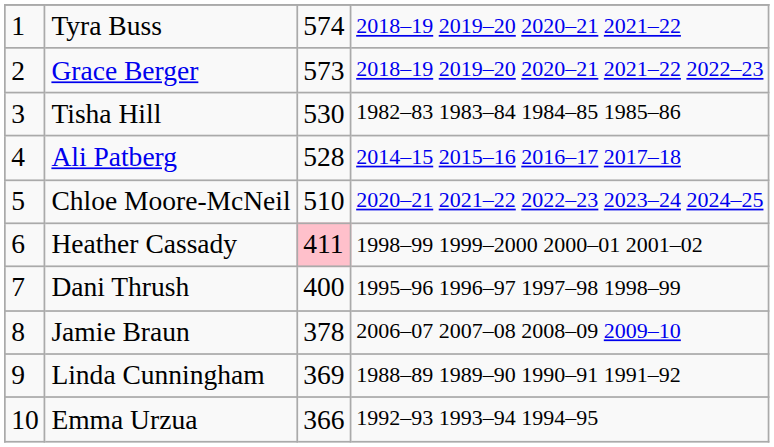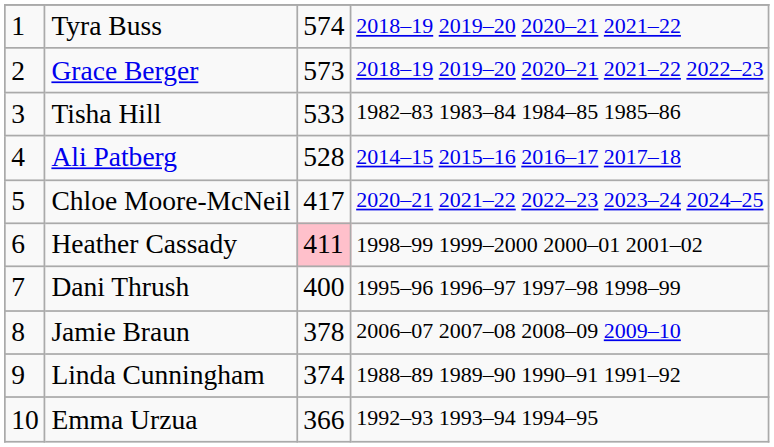 <table class="wikitable">
 <tr>
 </tr>
 <tr>
 <td>1</td>
 <td>Tyra Buss</td>
 <td>574</td>
 <td style="font-size:80%;"><a href='#'>2018–19</a> <a href='#'>2019–20</a> <a href='#'>2020–21</a> <a href='#'>2021–22</a></td>
 </tr>
 <tr>
 <td>2</td>
 <td><a href='#'>Grace Berger</a></td>
 <td>573</td>
 <td style="font-size:80%;"><a href='#'>2018–19</a> <a href='#'>2019–20</a> <a href='#'>2020–21</a> <a href='#'>2021–22</a> <a href='#'>2022–23</a></td>
 </tr>
 <tr>
 <td>3</td>
 <td>Tisha Hill</td>
-<td>530</td>
+<td>533</td>
 <td style="font-size:80%;">1982–83 1983–84 1984–85 1985–86</td>
 </tr>
 <tr>
 <td>4</td>
 <td><a href='#'>Ali Patberg</a></td>
 <td>528</td>
 <td style="font-size:80%;"><a href='#'>2014–15</a> <a href='#'>2015–16</a> <a href='#'>2016–17</a> <a href='#'>2017–18</a></td>
 </tr>
 <tr>
 <td>5</td>
 <td>Chloe Moore-McNeil</td>
-<td>510</td>
+<td>417</td>
 <td style="font-size:80%;"><a href='#'>2020–21</a> <a href='#'>2021–22</a> <a href='#'>2022–23</a> <a href='#'>2023–24</a> <a href='#'>2024–25</a></td>
 </tr>
 <tr>
 <td>6</td>
 <td>Heather Cassady</td>
 <td style="background: pink;">411</td>
 <td style="font-size:80%;">1998–99 1999–2000 2000–01 2001–02</td>
 </tr>
 <tr>
 <td>7</td>
 <td>Dani Thrush</td>
 <td>400</td>
 <td style="font-size:80%;">1995–96 1996–97 1997–98 1998–99</td>
 </tr>
 <tr>
 <td>8</td>
 <td>Jamie Braun</td>
 <td>378</td>
 <td style="font-size:80%;">2006–07 2007–08 2008–09 <a href='#'>2009–10</a></td>
 </tr>
 <tr>
 <td>9</td>
 <td>Linda Cunningham</td>
-<td>369</td>
+<td>374</td>
 <td style="font-size:80%;">1988–89 1989–90 1990–91 1991–92</td>
 </tr>
 <tr>
 <td>10</td>
 <td>Emma Urzua</td>
 <td>366</td>
 <td style="font-size:80%;">1992–93 1993–94 1994–95</td>
 </tr>
 </table>
